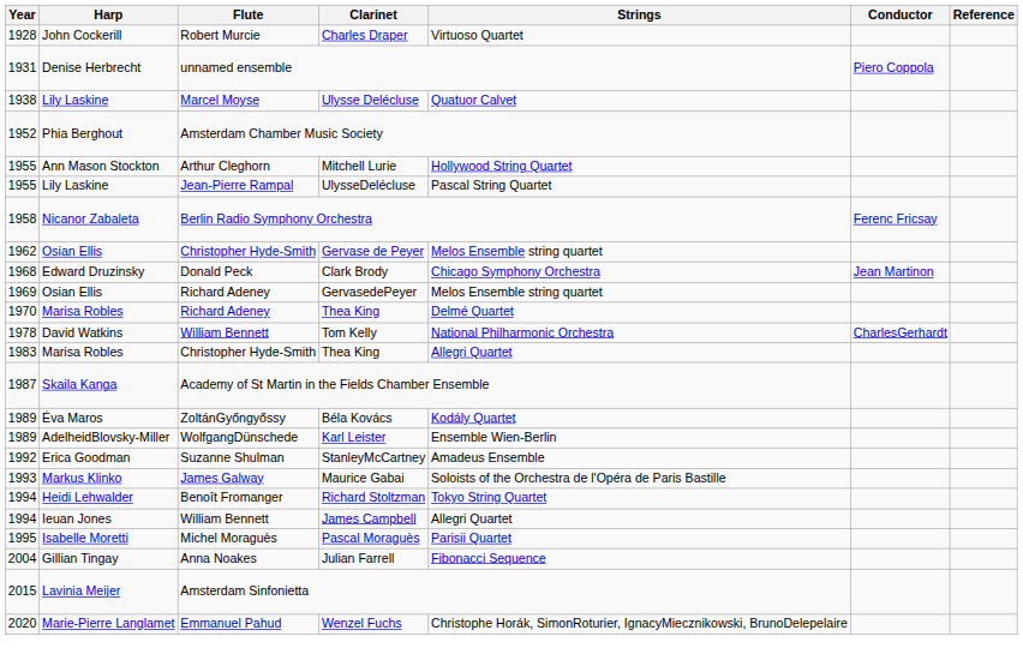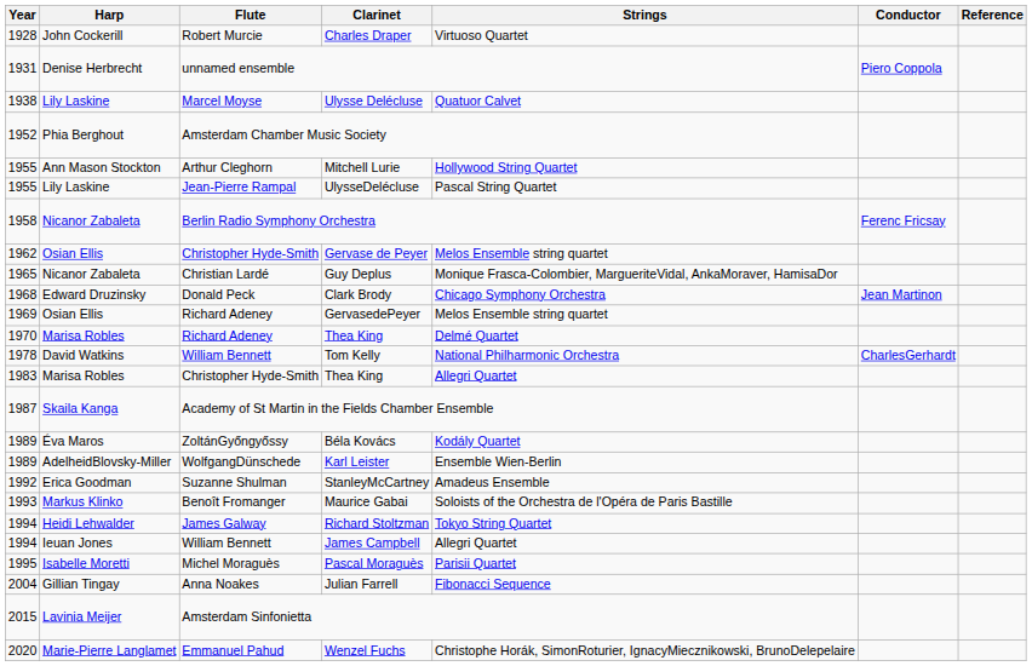 <table class="wikitable plainrowheaders" style="text-align: left; margin-right: 0;">
 <tr>
 <th scope="col">Year</th>
 <th scope="col">Harp</th>
 <th scope="col">Flute</th>
 <th scope="col">Clarinet</th>
 <th scope="col">Strings</th>
 <th scope="col">Conductor</th>
 <th scope="col">Reference</th>
 </tr>
 <tr>
 <td>1928</td>
 <td>John Cockerill</td>
 <td>Robert Murcie</td>
 <td><a href='#'>Charles Draper</a></td>
 <td>Virtuoso Quartet</td>
 <td></td>
 <td></td>
 </tr>
 <tr>
 <td>1931</td>
 <td>Denise Herbrecht</td>
 <td colspan="3"><p>unnamed ensemble</p></td>
 <td><a href='#'>Piero Coppola</a></td>
 <td></td>
 </tr>
 <tr>
 <td>1938</td>
 <td><a href='#'>Lily Laskine</a></td>
 <td><a href='#'>Marcel Moyse</a></td>
 <td><a href='#'>Ulysse Delécluse</a></td>
 <td><a href='#'>Quatuor Calvet</a></td>
 <td></td>
 <td></td>
 </tr>
 <tr>
 <td>1952</td>
 <td>Phia Berghout</td>
 <td colspan="3"><p>Amsterdam Chamber Music Society</p></td>
 <td></td>
 <td></td>
 </tr>
 <tr>
 <td>1955</td>
 <td>Ann Mason Stockton</td>
 <td>Arthur Cleghorn</td>
 <td>Mitchell Lurie</td>
 <td><a href='#'>Hollywood String Quartet</a></td>
 <td></td>
 <td></td>
 </tr>
 <tr>
 <td>1955</td>
 <td>Lily Laskine</td>
 <td><a href='#'>Jean-Pierre Rampal</a></td>
 <td>UlysseDelécluse</td>
 <td>Pascal String Quartet</td>
 <td></td>
 <td></td>
 </tr>
 <tr>
 <td>1958</td>
 <td><a href='#'>Nicanor Zabaleta</a></td>
 <td colspan="3"><p><a href='#'>Berlin Radio Symphony Orchestra</a></p></td>
 <td><a href='#'>Ferenc Fricsay</a></td>
 <td></td>
 </tr>
 <tr>
 <td>1962</td>
 <td><a href='#'>Osian Ellis</a></td>
 <td><a href='#'>Christopher Hyde-Smith</a></td>
 <td><a href='#'>Gervase de Peyer</a></td>
 <td><a href='#'>Melos Ensemble</a> string quartet</td>
+<td></td>
+<td></td>
+</tr>
+<tr>
+<td>1965</td>
+<td>Nicanor Zabaleta</td>
+<td>Christian Lardé</td>
+<td>Guy Deplus</td>
+<td>Monique Frasca-Colombier, MargueriteVidal, AnkaMoraver, HamisaDor</td>
 <td></td>
 <td></td>
 </tr>
 <tr>
 <td>1968</td>
 <td>Edward Druzinsky</td>
 <td>Donald Peck</td>
 <td>Clark Brody</td>
 <td><a href='#'>Chicago Symphony Orchestra</a></td>
 <td><a href='#'>Jean Martinon</a></td>
 <td></td>
 </tr>
 <tr>
 <td>1969</td>
 <td>Osian Ellis</td>
 <td>Richard Adeney</td>
 <td>GervasedePeyer</td>
 <td>Melos Ensemble string quartet</td>
 <td></td>
 <td></td>
 </tr>
 <tr>
 <td>1970</td>
 <td><a href='#'>Marisa Robles</a></td>
 <td><a href='#'>Richard Adeney</a></td>
 <td><a href='#'>Thea King</a></td>
 <td><a href='#'>Delmé Quartet</a></td>
 <td></td>
 <td></td>
 </tr>
 <tr>
 <td>1978</td>
 <td>David Watkins</td>
 <td><a href='#'>William Bennett</a></td>
 <td>Tom Kelly</td>
 <td><a href='#'>National Philharmonic Orchestra</a></td>
 <td><a href='#'>CharlesGerhardt</a></td>
 <td></td>
 </tr>
 <tr>
 <td>1983</td>
 <td>Marisa Robles</td>
 <td>Christopher Hyde-Smith</td>
 <td>Thea King</td>
 <td><a href='#'>Allegri Quartet</a></td>
 <td></td>
 <td></td>
 </tr>
 <tr>
 <td>1987</td>
 <td><a href='#'>Skaila Kanga</a></td>
 <td colspan="3"><p>Academy of St Martin in the Fields Chamber Ensemble</p></td>
 <td></td>
 <td></td>
 </tr>
 <tr>
 <td>1989</td>
 <td>Éva Maros</td>
 <td>ZoltánGyőngyőssy</td>
 <td>Béla Kovács</td>
 <td><a href='#'>Kodály Quartet</a></td>
 <td></td>
 <td></td>
 </tr>
 <tr>
 <td>1989</td>
 <td>AdelheidBlovsky-Miller</td>
 <td>WolfgangDünschede</td>
 <td><a href='#'>Karl Leister</a></td>
 <td>Ensemble Wien-Berlin</td>
 <td></td>
 <td></td>
 </tr>
 <tr>
 <td>1992</td>
 <td>Erica Goodman</td>
 <td>Suzanne Shulman</td>
 <td>StanleyMcCartney</td>
 <td>Amadeus Ensemble</td>
 <td></td>
 <td></td>
 </tr>
 <tr>
 <td>1993</td>
 <td><a href='#'>Markus Klinko</a></td>
-<td><a href='#'>James Galway</a></td>
+<td>Benoît Fromanger</td>
 <td>Maurice Gabai</td>
 <td>Soloists of the Orchestra de l'Opéra de Paris Bastille</td>
 <td></td>
 <td></td>
 </tr>
 <tr>
 <td>1994</td>
 <td><a href='#'>Heidi Lehwalder</a></td>
-<td>Benoît Fromanger</td>
+<td><a href='#'>James Galway</a></td>
 <td><a href='#'>Richard Stoltzman</a></td>
 <td><a href='#'>Tokyo String Quartet</a></td>
 <td></td>
 <td></td>
 </tr>
 <tr>
 <td>1994</td>
 <td>Ieuan Jones</td>
 <td>William Bennett</td>
 <td><a href='#'>James Campbell</a></td>
 <td>Allegri Quartet</td>
 <td></td>
 <td></td>
 </tr>
 <tr>
 <td>1995</td>
 <td><a href='#'>Isabelle Moretti</a></td>
 <td>Michel Moraguès</td>
 <td><a href='#'>Pascal Moraguès</a></td>
 <td><a href='#'>Parisii Quartet</a></td>
 <td></td>
 <td></td>
 </tr>
 <tr>
 <td>2004</td>
 <td>Gillian Tingay</td>
 <td>Anna Noakes</td>
 <td>Julian Farrell</td>
 <td><a href='#'>Fibonacci Sequence</a></td>
 <td></td>
 <td></td>
 </tr>
 <tr>
 <td>2015</td>
 <td><a href='#'>Lavinia Meijer </a></td>
 <td colspan="3"><p>Amsterdam Sinfonietta</p></td>
 <td></td>
 <td></td>
 </tr>
 <tr>
 <td>2020</td>
 <td><a href='#'>Marie-Pierre Langlamet</a></td>
 <td><a href='#'>Emmanuel Pahud</a></td>
 <td><a href='#'>Wenzel Fuchs</a></td>
 <td>Christophe Horák, SimonRoturier, IgnacyMiecznikowski, BrunoDelepelaire</td>
 <td></td>
 <td></td>
 </tr>
 </table>
